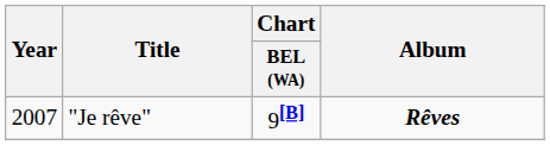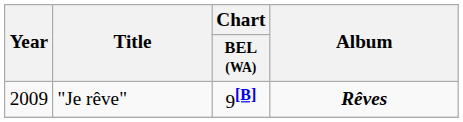 <table class="wikitable">
 <tr>
 <th rowspan="2" width="33">Year</th>
 <th rowspan="2" width="125">Title</th>
 <th colspan="1">Chart</th>
 <th rowspan="2" width="150">Album</th>
 </tr>
 <tr>
 <th style="width:3em;font-size:85%">BEL <br><small>(WA)</small><br></th>
 </tr>
 <tr>
-<td align="center">2007</td>
+<td align="center">2009</td>
 <td>"Je rêve"</td>
 <td align="center">9<sup><span></span><a href='#'><strong>[B]</strong></a></sup></td>
 <td align="center" rowspan="1"><strong><em>Rêves</em></strong></td>
 </tr>
 <tr>
 </tr>
 </table>
